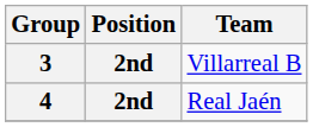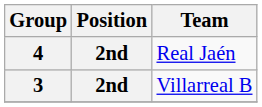 <table class="wikitable">
 <tr>
 <th>Group</th>
 <th>Position</th>
 <th>Team</th>
 </tr>
 <tr>
+<th>4</th>
+<th>2nd</th>
+<td><a href='#'>Real Jaén</a></td>
+</tr>
+<tr>
 <th>3</th>
 <th>2nd</th>
 <td><a href='#'>Villarreal B</a></td>
 </tr>
 <tr>
-<th>4</th>
-<th>2nd</th>
-<td><a href='#'>Real Jaén</a></td>
-</tr>
-<tr>
 </tr>
 </table>
